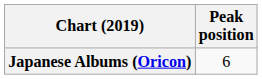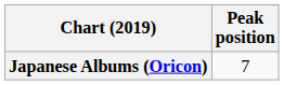 <table class="wikitable plainrowheaders" style="text-align:center;">
 <tr>
 <th scope="col">Chart (2019)</th>
 <th scope="col">Peak<br>position</th>
 </tr>
 <tr>
 <th scope="row">Japanese Albums (<a href='#'>Oricon</a>)</th>
-<td>6</td>
+<td>7</td>
 </tr>
 </table>
